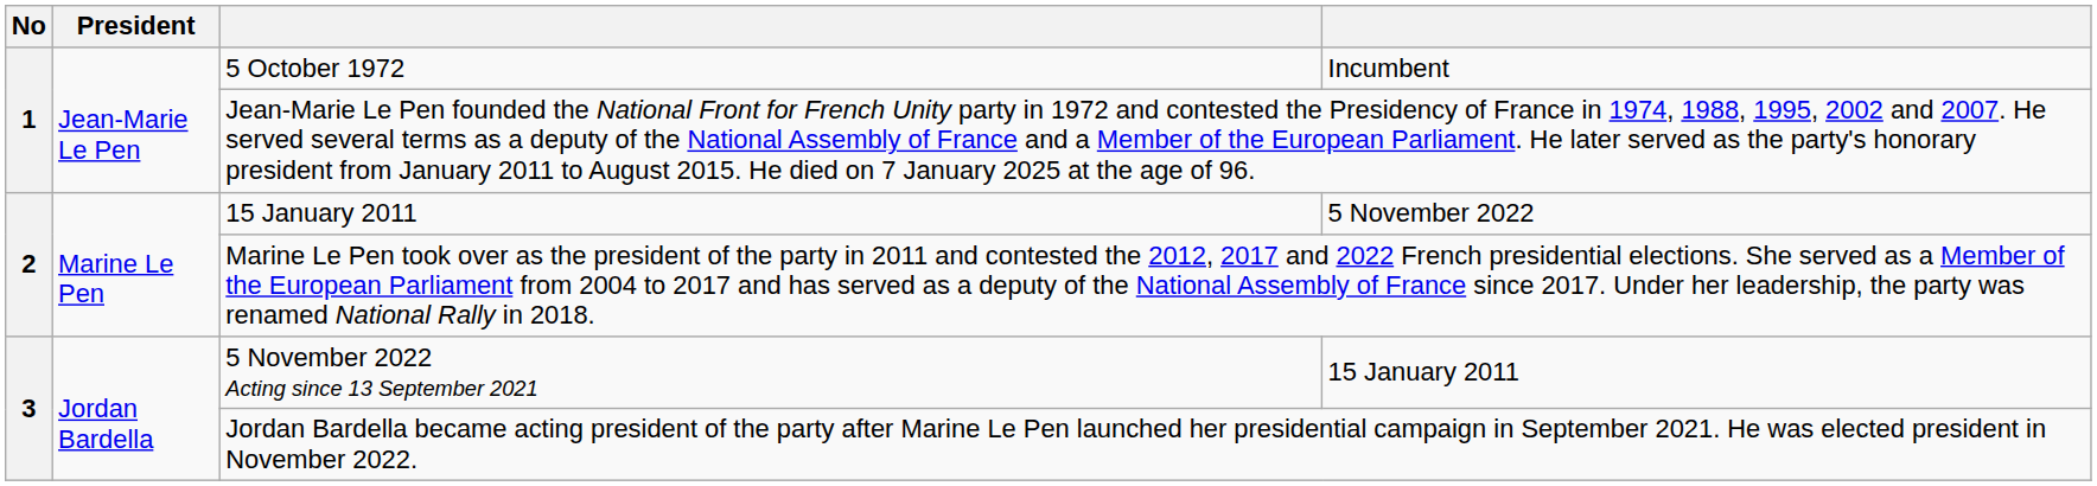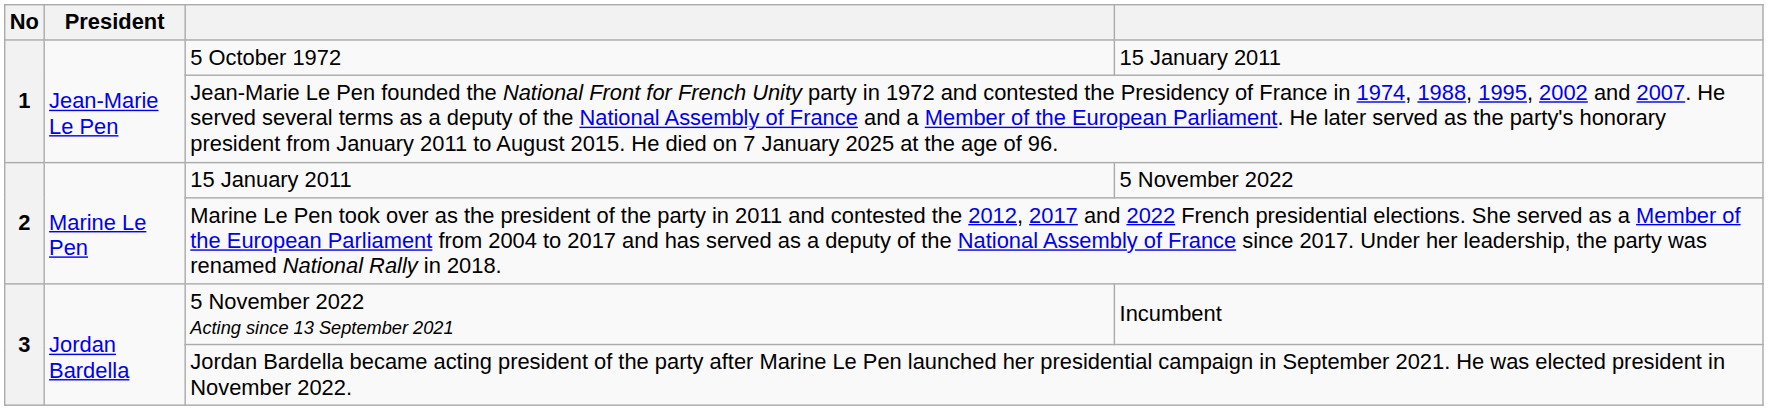 <table class="wikitable" style="font-size:97%; text-align:left;">
 <tr>
 <th>No</th>
 <th>President</th>
 <th></th>
 <th></th>
 </tr>
 <tr>
 <th rowspan="2">1</th>
 <td rowspan="2"><br><a href='#'>Jean-Marie Le Pen</a></td>
 <td>5 October 1972</td>
-<td>Incumbent</td>
+<td>15 January 2011</td>
 </tr>
 <tr>
 <td colspan="2">Jean-Marie Le Pen founded the <em>National Front for French Unity</em> party in 1972 and contested the Presidency of France in <a href='#'>1974</a>, <a href='#'>1988</a>, <a href='#'>1995</a>, <a href='#'>2002</a> and <a href='#'>2007</a>. He served several terms as a deputy of the <a href='#'>National Assembly of France</a> and a <a href='#'>Member of the European Parliament</a>. He later served as the party's honorary president from January 2011 to August 2015. He died on 7 January 2025 at the age of 96.</td>
 </tr>
 <tr>
 <th rowspan="2">2</th>
 <td rowspan="2"><br><a href='#'>Marine Le Pen</a></td>
 <td>15 January 2011</td>
 <td>5 November 2022</td>
 </tr>
 <tr>
 <td colspan="2">Marine Le Pen took over as the president of the party in 2011 and contested the <a href='#'>2012</a>, <a href='#'>2017</a> and <a href='#'>2022</a> French presidential elections. She served as a <a href='#'>Member of the European Parliament</a> from 2004 to 2017 and has served as a deputy of the <a href='#'>National Assembly of France</a> since 2017. Under her leadership, the party was renamed <em>National Rally</em> in 2018.</td>
 </tr>
 <tr>
 <th rowspan="2">3</th>
 <td rowspan="2"><br><a href='#'>Jordan Bardella</a></td>
 <td>5 November 2022<br><em><small>Acting since 13 September 2021</small></em></td>
-<td>15 January 2011</td>
+<td>Incumbent</td>
 </tr>
 <tr>
 <td colspan="2">Jordan Bardella became acting president of the party after Marine Le Pen launched her presidential campaign in September 2021. He was elected president in November 2022.</td>
 </tr>
 </table>
